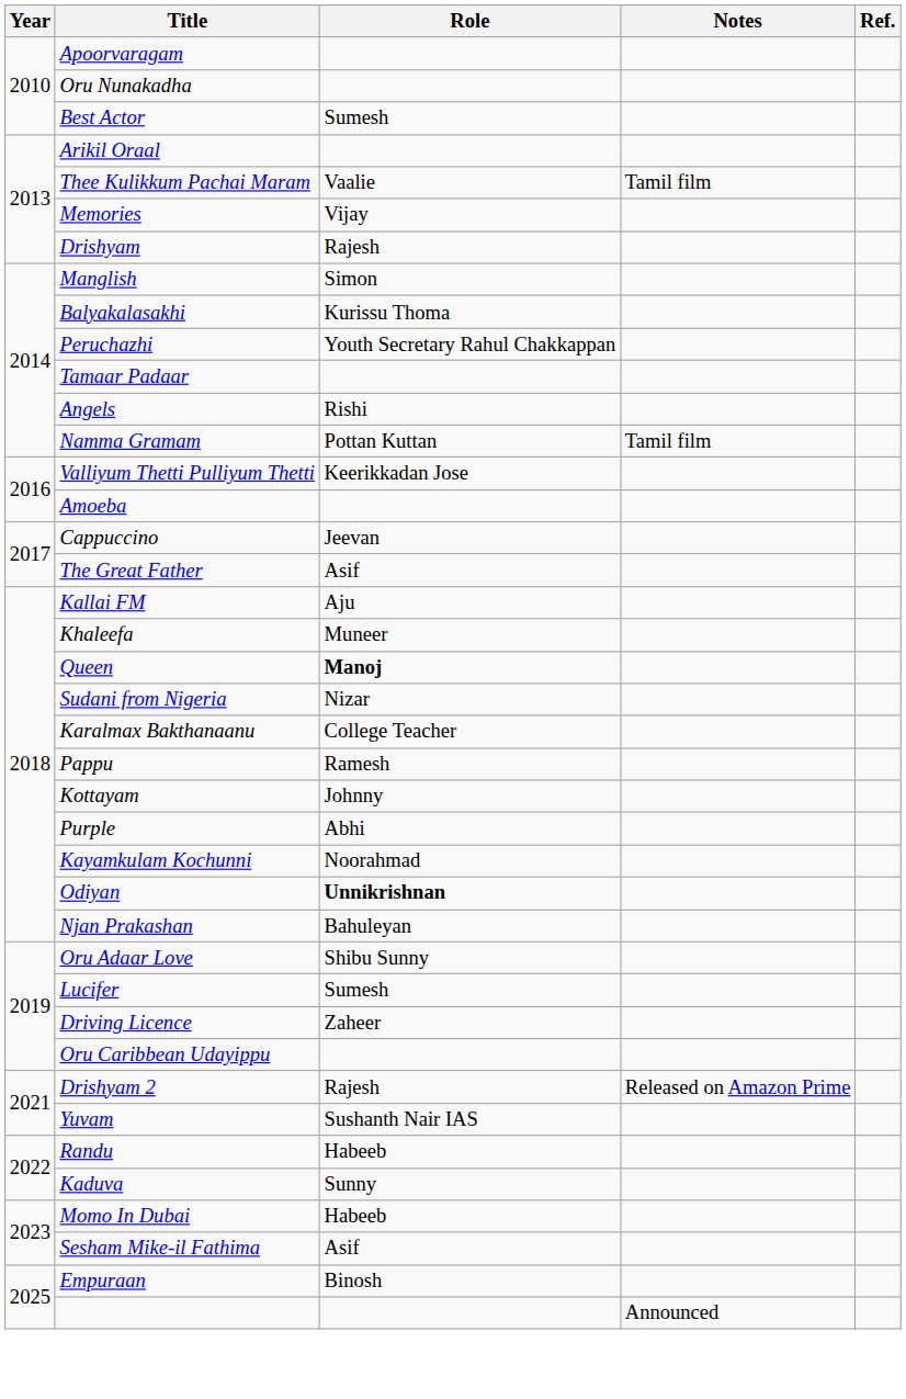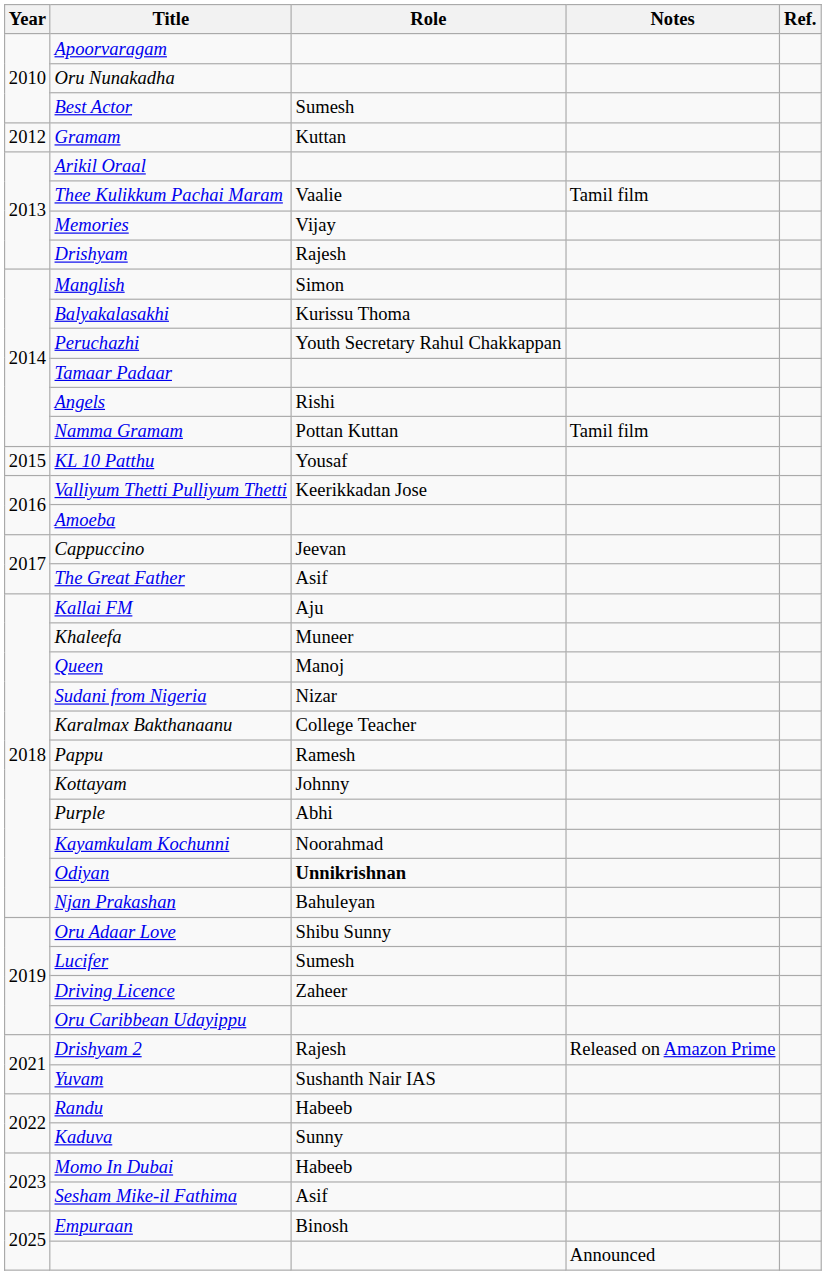 <table class="wikitable sortable">
 <tr>
 <th>Year</th>
 <th>Title</th>
 <th>Role</th>
 <th class="unsortable">Notes</th>
 <th>Ref.</th>
 </tr>
 <tr>
 <td rowspan="3">2010</td>
 <td><em><a href='#'>Apoorvaragam</a></em></td>
 <td></td>
 <td></td>
 <td></td>
 </tr>
 <tr>
 <td><em>Oru Nunakadha</em></td>
 <td></td>
 <td></td>
 <td></td>
 </tr>
 <tr>
 <td><em><a href='#'>Best Actor</a></em></td>
 <td>Sumesh</td>
+<td></td>
+<td></td>
+</tr>
+<tr>
+<td>2012</td>
+<td><em><a href='#'>Gramam</a></em></td>
+<td>Kuttan</td>
 <td></td>
 <td></td>
 </tr>
 <tr>
 <td rowspan="4">2013</td>
 <td><em><a href='#'>Arikil Oraal</a></em></td>
 <td></td>
 <td></td>
 <td></td>
 </tr>
 <tr>
 <td><em><a href='#'>Thee Kulikkum Pachai Maram</a></em></td>
 <td>Vaalie</td>
 <td>Tamil film</td>
 <td></td>
 </tr>
 <tr>
 <td><em><a href='#'>Memories</a></em></td>
 <td>Vijay</td>
 <td></td>
 <td></td>
 </tr>
 <tr>
 <td><em><a href='#'>Drishyam</a></em></td>
 <td>Rajesh</td>
 <td></td>
 <td></td>
 </tr>
 <tr>
 <td rowspan="6">2014</td>
 <td><em><a href='#'>Manglish</a></em></td>
 <td>Simon</td>
 <td></td>
 <td></td>
 </tr>
 <tr>
 <td><em><a href='#'>Balyakalasakhi</a></em></td>
 <td>Kurissu Thoma</td>
 <td></td>
 <td></td>
 </tr>
 <tr>
 <td><em><a href='#'>Peruchazhi</a></em></td>
 <td>Youth Secretary Rahul Chakkappan</td>
 <td></td>
 <td></td>
 </tr>
 <tr>
 <td><em><a href='#'>Tamaar Padaar</a></em></td>
 <td></td>
 <td></td>
 <td></td>
 </tr>
 <tr>
 <td><em><a href='#'>Angels</a></em></td>
 <td>Rishi</td>
 <td></td>
 <td></td>
 </tr>
 <tr>
 <td><em><a href='#'>Namma Gramam</a></em></td>
 <td>Pottan Kuttan</td>
 <td>Tamil film</td>
 <td></td>
 </tr>
 <tr>
+<td>2015</td>
+<td><em><a href='#'>KL 10 Patthu</a></em></td>
+<td>Yousaf</td>
+<td></td>
+<td></td>
+</tr>
+<tr>
 <td rowspan="2">2016</td>
 <td><em><a href='#'>Valliyum Thetti Pulliyum Thetti</a></em></td>
 <td>Keerikkadan Jose</td>
 <td></td>
 <td></td>
 </tr>
 <tr>
 <td><em><a href='#'>Amoeba</a></em></td>
 <td></td>
 <td></td>
 <td></td>
 </tr>
 <tr>
 <td rowspan="2">2017</td>
 <td><em>Cappuccino</em></td>
 <td>Jeevan</td>
 <td></td>
 <td></td>
 </tr>
 <tr>
 <td><em><a href='#'>The Great Father</a></em></td>
 <td>Asif</td>
 <td></td>
 <td></td>
 </tr>
 <tr>
 <td rowspan=11>2018</td>
 <td><em><a href='#'>Kallai FM</a></em></td>
 <td>Aju</td>
 <td></td>
 <td></td>
 </tr>
 <tr>
 <td><em>Khaleefa</em></td>
 <td>Muneer</td>
 <td></td>
 <td></td>
 </tr>
 <tr>
 <td><em><a href='#'>Queen</a></em></td>
-<td><strong>Manoj</strong></td>
+<td>Manoj</td>
 <td></td>
 <td></td>
 </tr>
 <tr>
 <td><em><a href='#'>Sudani from Nigeria</a></em></td>
 <td>Nizar</td>
 <td></td>
 <td></td>
 </tr>
 <tr>
 <td><em>Karalmax Bakthanaanu</em></td>
 <td>College Teacher</td>
 <td></td>
 <td></td>
 </tr>
 <tr>
 <td><em>Pappu</em></td>
 <td>Ramesh</td>
 <td></td>
 <td></td>
 </tr>
 <tr>
 <td><em>Kottayam</em></td>
 <td>Johnny</td>
 <td></td>
 <td></td>
 </tr>
 <tr>
 <td><em>Purple</em></td>
 <td>Abhi</td>
 <td></td>
 <td></td>
 </tr>
 <tr>
 <td><em><a href='#'>Kayamkulam Kochunni</a></em></td>
 <td>Noorahmad</td>
 <td></td>
 <td></td>
 </tr>
 <tr>
 <td><em><a href='#'>Odiyan</a></em></td>
 <td><strong>Unnikrishnan</strong></td>
 <td></td>
 <td></td>
 </tr>
 <tr>
 <td><em><a href='#'>Njan Prakashan</a></em></td>
 <td>Bahuleyan</td>
 <td></td>
 <td></td>
 </tr>
 <tr>
 <td rowspan=4>2019</td>
 <td><em><a href='#'>Oru Adaar Love</a></em></td>
 <td>Shibu Sunny</td>
 <td></td>
 <td></td>
 </tr>
 <tr>
 <td><em><a href='#'>Lucifer</a></em></td>
 <td>Sumesh</td>
 <td></td>
 <td></td>
 </tr>
 <tr>
 <td><em><a href='#'>Driving Licence</a></em></td>
 <td>Zaheer</td>
 <td></td>
 <td></td>
 </tr>
 <tr>
 <td><em><a href='#'>Oru Caribbean Udayippu</a></em></td>
 <td></td>
 <td></td>
 <td></td>
 </tr>
 <tr>
 <td rowspan="2">2021</td>
 <td><em><a href='#'>Drishyam 2</a></em></td>
 <td>Rajesh</td>
 <td>Released on <a href='#'>Amazon Prime</a></td>
 <td></td>
 </tr>
 <tr>
 <td><em><a href='#'>Yuvam</a></em></td>
 <td>Sushanth Nair IAS</td>
 <td></td>
 <td></td>
 </tr>
 <tr>
 <td rowspan=2>2022</td>
 <td><em><a href='#'>Randu</a></em></td>
 <td>Habeeb</td>
 <td></td>
 <td></td>
 </tr>
 <tr>
 <td><em><a href='#'>Kaduva</a></em></td>
 <td>Sunny</td>
 <td></td>
 <td></td>
 </tr>
 <tr>
 <td rowspan=2>2023</td>
 <td><em><a href='#'>Momo In Dubai</a></em></td>
 <td>Habeeb</td>
 <td></td>
 <td></td>
 </tr>
 <tr>
 <td><em><a href='#'>Sesham Mike-il Fathima</a></em></td>
 <td>Asif</td>
 <td></td>
 <td></td>
 </tr>
 <tr>
 <td rowspan=2>2025</td>
 <td><em><a href='#'>Empuraan</a></em></td>
 <td>Binosh</td>
 <td></td>
 <td></td>
 </tr>
 <tr>
 <td></td>
 <td></td>
 <td>Announced</td>
 <td></td>
 </tr>
 </table>
